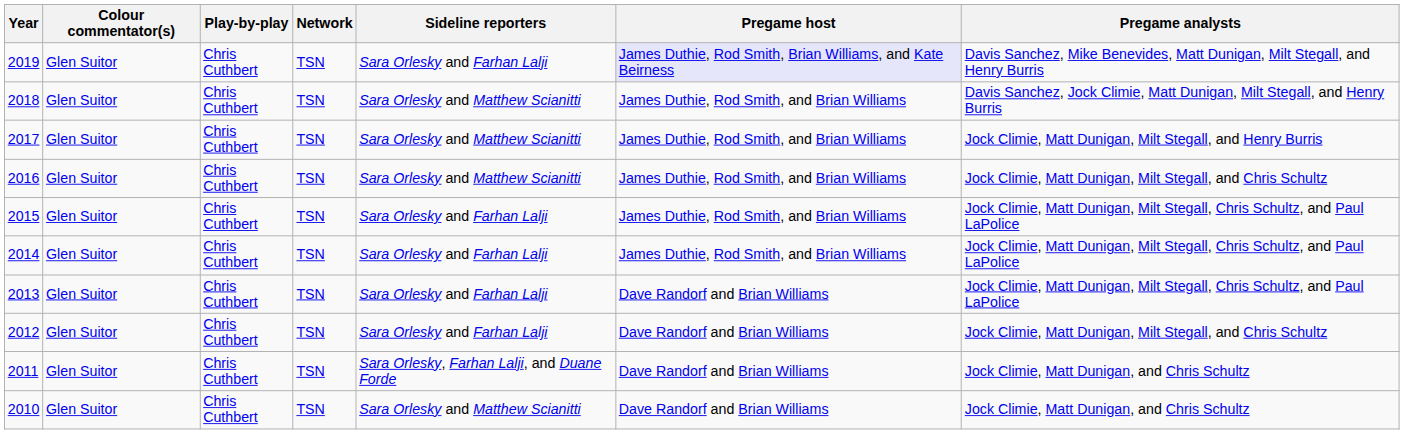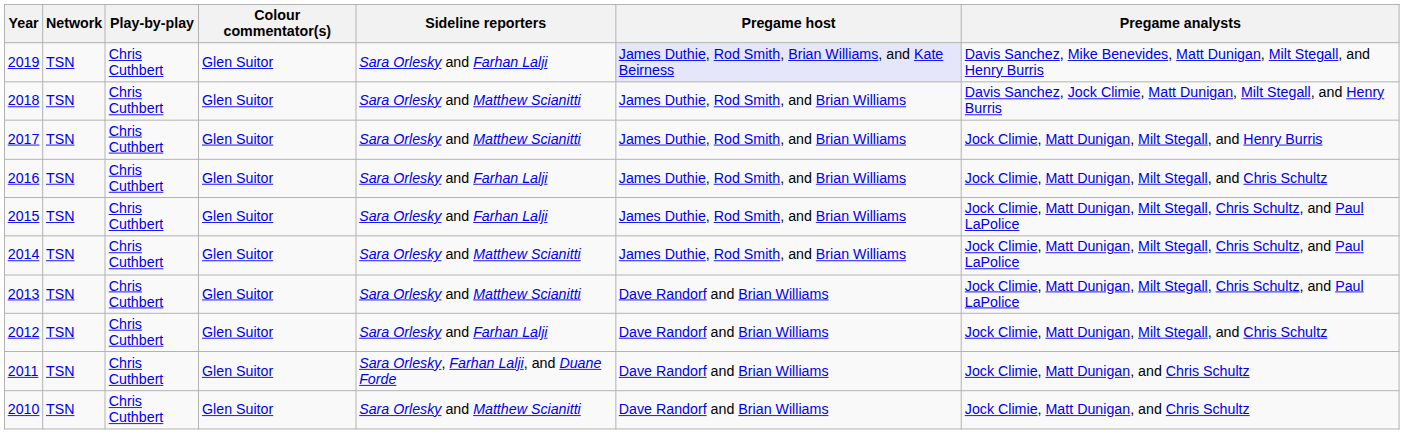 <table class="wikitable">
 <tr>
 <th><strong>Year</strong></th>
+<th><strong>Network</strong></th>
+<th><strong>Play-by-play</strong></th>
 <th><strong>Colour commentator(s)</strong></th>
-<th><strong>Play-by-play</strong></th>
-<th><strong>Network</strong></th>
 <th><strong>Sideline reporters</strong></th>
 <th><strong>Pregame host</strong></th>
 <th><strong>Pregame analysts</strong></th>
 </tr>
 <tr>
 <td><a href='#'>2019</a></td>
+<td><a href='#'>TSN</a></td>
+<td><a href='#'>Chris Cuthbert</a></td>
 <td><a href='#'>Glen Suitor</a></td>
-<td><a href='#'>Chris Cuthbert</a></td>
-<td><a href='#'>TSN</a></td>
 <td><em><a href='#'>Sara Orlesky</a></em> and <em><a href='#'>Farhan Lalji</a></em></td>
 <td style="background: lavender;"><a href='#'>James Duthie</a>, <a href='#'>Rod Smith</a>, <a href='#'>Brian Williams</a>, and <a href='#'>Kate Beirness</a></td>
 <td><a href='#'>Davis Sanchez</a>, <a href='#'>Mike Benevides</a>, <a href='#'>Matt Dunigan</a>, <a href='#'>Milt Stegall</a>, and <a href='#'>Henry Burris</a></td>
 </tr>
 <tr>
 <td><a href='#'>2018</a></td>
+<td><a href='#'>TSN</a></td>
+<td><a href='#'>Chris Cuthbert</a></td>
 <td><a href='#'>Glen Suitor</a></td>
-<td><a href='#'>Chris Cuthbert</a></td>
-<td><a href='#'>TSN</a></td>
 <td><em><a href='#'>Sara Orlesky</a></em> and <em><a href='#'>Matthew Scianitti</a></em></td>
 <td><a href='#'>James Duthie</a>, <a href='#'>Rod Smith</a>, and <a href='#'>Brian Williams</a></td>
 <td><a href='#'>Davis Sanchez</a>, <a href='#'>Jock Climie</a>, <a href='#'>Matt Dunigan</a>, <a href='#'>Milt Stegall</a>, and <a href='#'>Henry Burris</a></td>
 </tr>
 <tr>
 <td><a href='#'>2017</a></td>
+<td><a href='#'>TSN</a></td>
+<td><a href='#'>Chris Cuthbert</a></td>
 <td><a href='#'>Glen Suitor</a></td>
-<td><a href='#'>Chris Cuthbert</a></td>
-<td><a href='#'>TSN</a></td>
 <td><em><a href='#'>Sara Orlesky</a></em> and <em><a href='#'>Matthew Scianitti</a></em></td>
 <td><a href='#'>James Duthie</a>, <a href='#'>Rod Smith</a>, and <a href='#'>Brian Williams</a></td>
 <td><a href='#'>Jock Climie</a>, <a href='#'>Matt Dunigan</a>, <a href='#'>Milt Stegall</a>, and <a href='#'>Henry Burris</a></td>
 </tr>
 <tr>
 <td><a href='#'>2016</a></td>
+<td><a href='#'>TSN</a></td>
+<td><a href='#'>Chris Cuthbert</a></td>
 <td><a href='#'>Glen Suitor</a></td>
-<td><a href='#'>Chris Cuthbert</a></td>
-<td><a href='#'>TSN</a></td>
-<td><em><a href='#'>Sara Orlesky</a></em> and <em><a href='#'>Matthew Scianitti</a></em></td>
+<td><em><a href='#'>Sara Orlesky</a></em> and <em><a href='#'>Farhan Lalji</a></em></td>
 <td><a href='#'>James Duthie</a>, <a href='#'>Rod Smith</a>, and <a href='#'>Brian Williams</a></td>
 <td><a href='#'>Jock Climie</a>, <a href='#'>Matt Dunigan</a>, <a href='#'>Milt Stegall</a>, and <a href='#'>Chris Schultz</a></td>
 </tr>
 <tr>
 <td><a href='#'>2015</a></td>
+<td><a href='#'>TSN</a></td>
+<td><a href='#'>Chris Cuthbert</a></td>
 <td><a href='#'>Glen Suitor</a></td>
-<td><a href='#'>Chris Cuthbert</a></td>
-<td><a href='#'>TSN</a></td>
 <td><em><a href='#'>Sara Orlesky</a></em> and <em><a href='#'>Farhan Lalji</a></em></td>
 <td><a href='#'>James Duthie</a>, <a href='#'>Rod Smith</a>, and <a href='#'>Brian Williams</a></td>
 <td><a href='#'>Jock Climie</a>, <a href='#'>Matt Dunigan</a>, <a href='#'>Milt Stegall</a>, <a href='#'>Chris Schultz</a>, and <a href='#'>Paul LaPolice</a></td>
 </tr>
 <tr>
 <td><a href='#'>2014</a></td>
+<td><a href='#'>TSN</a></td>
+<td><a href='#'>Chris Cuthbert</a></td>
 <td><a href='#'>Glen Suitor</a></td>
-<td><a href='#'>Chris Cuthbert</a></td>
-<td><a href='#'>TSN</a></td>
-<td><em><a href='#'>Sara Orlesky</a></em> and <em><a href='#'>Farhan Lalji</a></em></td>
+<td><em><a href='#'>Sara Orlesky</a></em> and <em><a href='#'>Matthew Scianitti</a></em></td>
 <td><a href='#'>James Duthie</a>, <a href='#'>Rod Smith</a>, and <a href='#'>Brian Williams</a></td>
 <td><a href='#'>Jock Climie</a>, <a href='#'>Matt Dunigan</a>, <a href='#'>Milt Stegall</a>, <a href='#'>Chris Schultz</a>, and <a href='#'>Paul LaPolice</a></td>
 </tr>
 <tr>
 <td><a href='#'>2013</a></td>
+<td><a href='#'>TSN</a></td>
+<td><a href='#'>Chris Cuthbert</a></td>
 <td><a href='#'>Glen Suitor</a></td>
-<td><a href='#'>Chris Cuthbert</a></td>
-<td><a href='#'>TSN</a></td>
-<td><em><a href='#'>Sara Orlesky</a></em> and <em><a href='#'>Farhan Lalji</a></em></td>
+<td><em><a href='#'>Sara Orlesky</a></em> and <em><a href='#'>Matthew Scianitti</a></em></td>
 <td><a href='#'>Dave Randorf</a> and <a href='#'>Brian Williams</a></td>
 <td><a href='#'>Jock Climie</a>, <a href='#'>Matt Dunigan</a>, <a href='#'>Milt Stegall</a>, <a href='#'>Chris Schultz</a>, and <a href='#'>Paul LaPolice</a></td>
 </tr>
 <tr>
 <td><a href='#'>2012</a></td>
+<td><a href='#'>TSN</a></td>
+<td><a href='#'>Chris Cuthbert</a></td>
 <td><a href='#'>Glen Suitor</a></td>
-<td><a href='#'>Chris Cuthbert</a></td>
-<td><a href='#'>TSN</a></td>
 <td><em><a href='#'>Sara Orlesky</a></em> and <em><a href='#'>Farhan Lalji</a></em></td>
 <td><a href='#'>Dave Randorf</a> and <a href='#'>Brian Williams</a></td>
 <td><a href='#'>Jock Climie</a>, <a href='#'>Matt Dunigan</a>, <a href='#'>Milt Stegall</a>, and <a href='#'>Chris Schultz</a></td>
 </tr>
 <tr>
 <td><a href='#'>2011</a></td>
+<td><a href='#'>TSN</a></td>
+<td><a href='#'>Chris Cuthbert</a></td>
 <td><a href='#'>Glen Suitor</a></td>
-<td><a href='#'>Chris Cuthbert</a></td>
-<td><a href='#'>TSN</a></td>
 <td><em><a href='#'>Sara Orlesky</a></em>, <em><a href='#'>Farhan Lalji</a></em>, and <em><a href='#'>Duane Forde</a></em></td>
 <td><a href='#'>Dave Randorf</a> and <a href='#'>Brian Williams</a></td>
 <td><a href='#'>Jock Climie</a>, <a href='#'>Matt Dunigan</a>, and <a href='#'>Chris Schultz</a></td>
 </tr>
 <tr>
 <td><a href='#'>2010</a></td>
+<td><a href='#'>TSN</a></td>
+<td><a href='#'>Chris Cuthbert</a></td>
 <td><a href='#'>Glen Suitor</a></td>
-<td><a href='#'>Chris Cuthbert</a></td>
-<td><a href='#'>TSN</a></td>
 <td><em><a href='#'>Sara Orlesky</a></em> and <em><a href='#'>Matthew Scianitti</a></em></td>
 <td><a href='#'>Dave Randorf</a> and <a href='#'>Brian Williams</a></td>
 <td><a href='#'>Jock Climie</a>, <a href='#'>Matt Dunigan</a>, and <a href='#'>Chris Schultz</a></td>
 </tr>
 </table>
